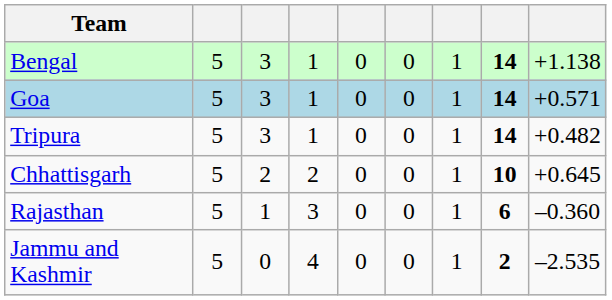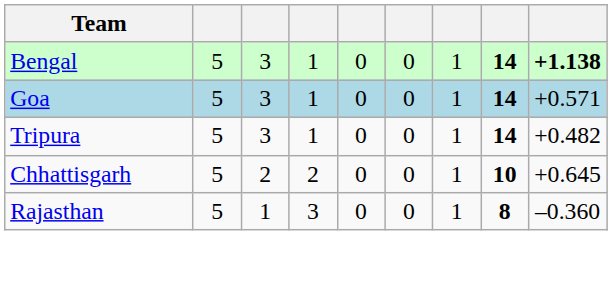 <table class="wikitable" style="text-align:center">
 <tr>
 <th style="width:120px">Team</th>
 <th style="width:25px"></th>
 <th style="width:25px"></th>
 <th style="width:25px"></th>
 <th style="width:25px"></th>
 <th style="width:25px"></th>
 <th style="width:25px"></th>
 <th style="width:25px"></th>
 <th style="width:40px;"></th>
 </tr>
 <tr style="background:#cfc;">
 <td style="text-align:left"><a href='#'>Bengal</a></td>
 <td>5</td>
 <td>3</td>
 <td>1</td>
 <td>0</td>
 <td>0</td>
 <td>1</td>
 <td><strong>14</strong></td>
-<td>+1.138</td>
+<td><strong>+1.138</strong></td>
 </tr>
 <tr style="background:lightblue;">
 <td style="text-align:left"><a href='#'>Goa</a></td>
 <td>5</td>
 <td>3</td>
 <td>1</td>
 <td>0</td>
 <td>0</td>
 <td>1</td>
 <td><strong>14</strong></td>
 <td>+0.571</td>
 </tr>
 <tr>
 <td style="text-align:left"><a href='#'>Tripura</a></td>
 <td>5</td>
 <td>3</td>
 <td>1</td>
 <td>0</td>
 <td>0</td>
 <td>1</td>
 <td><strong>14</strong></td>
 <td>+0.482</td>
 </tr>
 <tr>
 <td style="text-align:left"><a href='#'>Chhattisgarh</a></td>
 <td>5</td>
 <td>2</td>
 <td>2</td>
 <td>0</td>
 <td>0</td>
 <td>1</td>
 <td><strong>10</strong></td>
 <td>+0.645</td>
 </tr>
 <tr>
 <td style="text-align:left"><a href='#'>Rajasthan</a></td>
 <td>5</td>
 <td>1</td>
 <td>3</td>
 <td>0</td>
 <td>0</td>
 <td>1</td>
-<td><strong>6</strong></td>
+<td><strong>8</strong></td>
 <td>–0.360</td>
 </tr>
-<tr>
-<td style="text-align:left"><a href='#'>Jammu and Kashmir</a></td>
-<td>5</td>
-<td>0</td>
-<td>4</td>
-<td>0</td>
-<td>0</td>
-<td>1</td>
-<td><strong>2</strong></td>
-<td>–2.535</td>
-</tr>
 </table>
